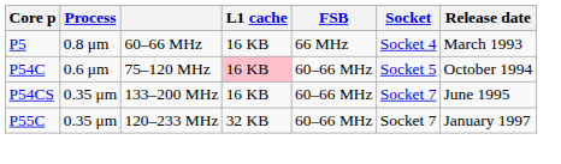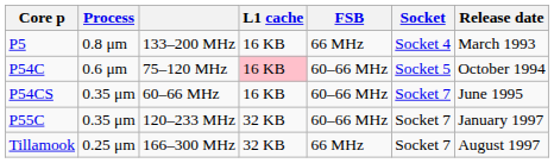 <table class=wikitable>
 <tr>
 <th>Core p</th>
 <th><a href='#'>Process</a></th>
 <th></th>
 <th>L1 <a href='#'>cache</a></th>
 <th><a href='#'>FSB</a></th>
 <th><a href='#'>Socket</a></th>
 <th>Release date</th>
 </tr>
 <tr>
 <td><a href='#'>P5</a></td>
 <td>0.8 μm</td>
-<td>60–66 MHz</td>
+<td>133–200 MHz</td>
 <td>16 KB</td>
 <td>66 MHz</td>
 <td><a href='#'>Socket 4</a></td>
 <td>March 1993</td>
 </tr>
 <tr>
 <td><a href='#'>P54C</a></td>
 <td>0.6 μm</td>
 <td>75–120 MHz</td>
 <td style="background: pink;">16 KB</td>
 <td>60–66 MHz</td>
 <td><a href='#'>Socket 5</a></td>
 <td>October 1994</td>
 </tr>
 <tr>
 <td><a href='#'>P54CS</a></td>
 <td>0.35 μm</td>
-<td>133–200 MHz</td>
+<td>60–66 MHz</td>
 <td>16 KB</td>
 <td>60–66 MHz</td>
 <td><a href='#'>Socket 7</a></td>
 <td>June 1995</td>
 </tr>
 <tr>
 <td><a href='#'>P55C</a></td>
 <td>0.35 μm</td>
 <td>120–233 MHz</td>
 <td>32 KB</td>
 <td>60–66 MHz</td>
 <td>Socket 7</td>
 <td>January 1997</td>
 </tr>
+<tr>
+<td><a href='#'>Tillamook</a></td>
+<td>0.25 μm</td>
+<td>166–300 MHz</td>
+<td>32 KB</td>
+<td>66 MHz</td>
+<td>Socket 7</td>
+<td>August 1997</td>
+</tr>
 </table>
